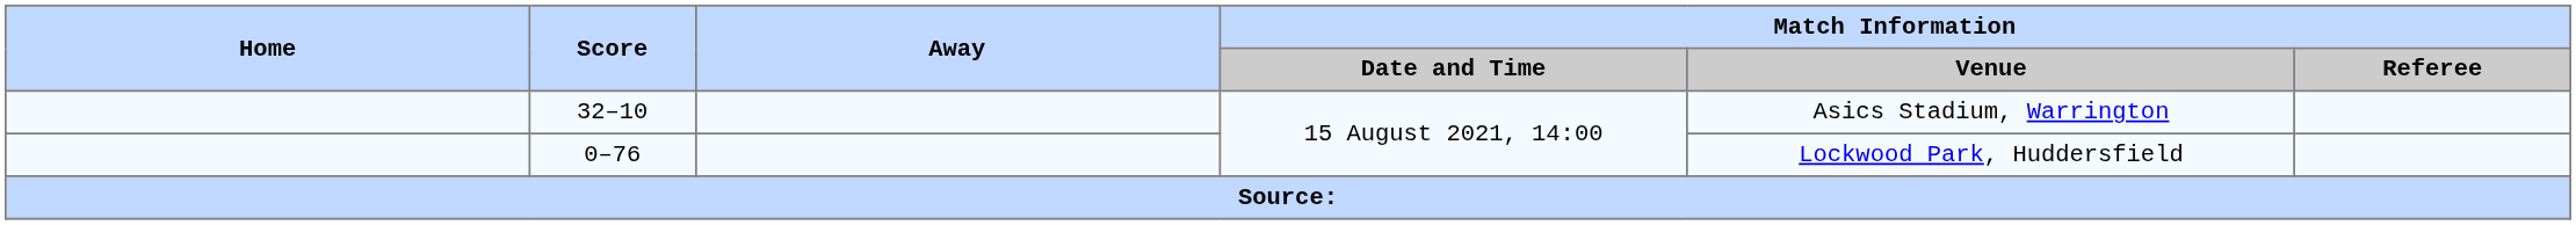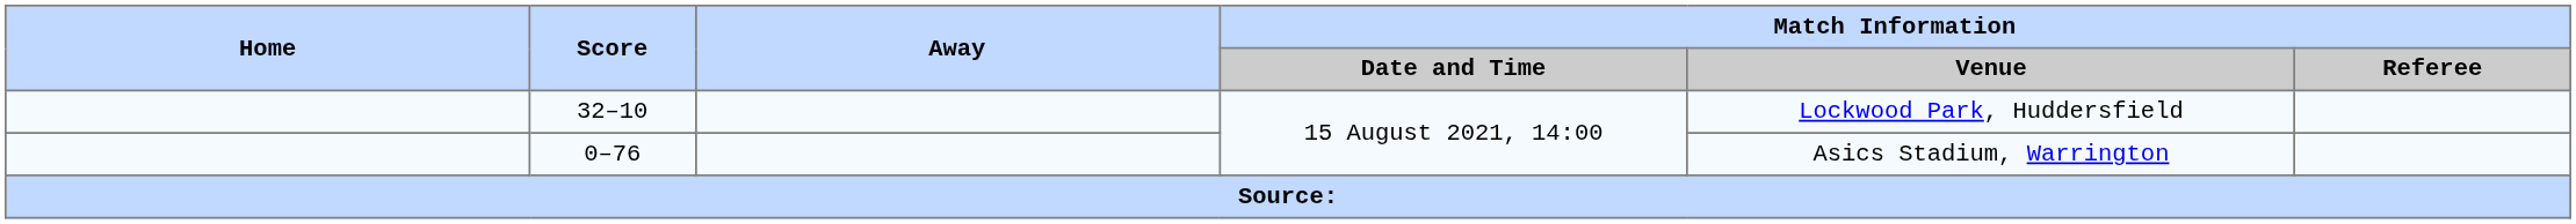 <table border="1" style="border-collapse:collapse; font-size:90%; text-align:center;" cellpadding="3" cellspacing="0" width="100%">
 <tr style="background:#C1D8ff;">
 <th rowspan="2" scope="col" width="19%">Home</th>
 <th rowspan="2" scope="col" width="6%">Score</th>
 <th rowspan="2" scope="col" width="19%">Away</th>
 <th colspan="3">Match Information</th>
 </tr>
 <tr style="background:#CCCCCC;">
 <th scope="col" width="17%">Date and Time</th>
 <th scope="col" width="22%">Venue</th>
 <th scope="col" width="10%">Referee</th>
 </tr>
 <tr style="background:#F5FAFF;">
 <td></td>
 <td>32–10</td>
 <td></td>
 <td rowspan="2">15 August 2021, 14:00</td>
-<td>Asics Stadium, <a href='#'>Warrington</a></td>
+<td><a href='#'>Lockwood Park</a>, Huddersfield</td>
 <td></td>
 </tr>
 <tr style="background:#F5FAFF;">
 <td></td>
 <td>0–76</td>
 <td></td>
-<td><a href='#'>Lockwood Park</a>, Huddersfield</td>
+<td>Asics Stadium, <a href='#'>Warrington</a></td>
 <td></td>
 </tr>
 <tr style="background:#c1d8ff;">
 <th colspan="6">Source:</th>
 </tr>
 </table>
